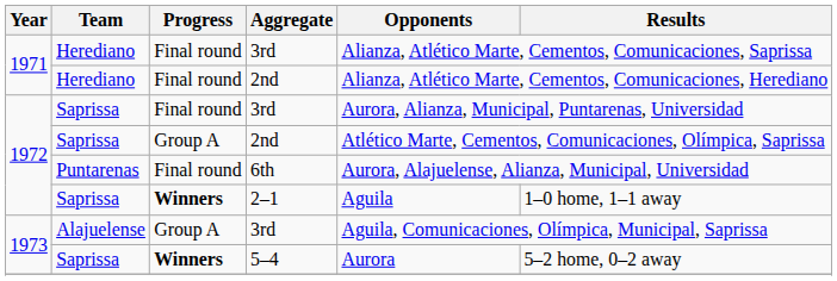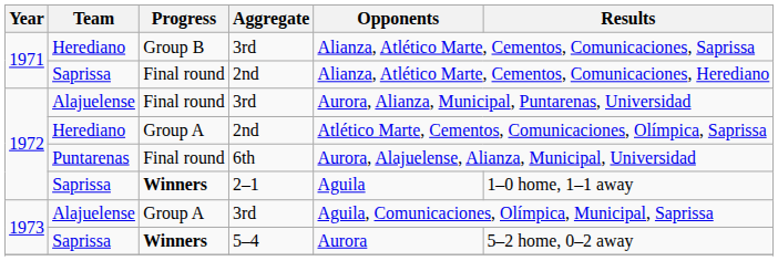 <table class="wikitable">
 <tr>
 </tr>
 <tr>
 <th>Year</th>
 <th>Team</th>
 <th>Progress</th>
 <th>Aggregate</th>
 <th>Opponents</th>
 <th>Results</th>
 </tr>
 <tr>
 <td rowspan="2"><a href='#'>1971</a></td>
 <td><a href='#'>Herediano</a></td>
-<td>Final round</td>
+<td>Group B</td>
 <td>3rd</td>
 <td colspan="2"> <a href='#'>Alianza</a>,  <a href='#'>Atlético Marte</a>,  <a href='#'>Cementos</a>,  <a href='#'>Comunicaciones</a>,  <a href='#'>Saprissa</a></td>
 </tr>
 <tr>
-<td><a href='#'>Herediano</a></td>
+<td><a href='#'>Saprissa</a></td>
 <td>Final round</td>
 <td>2nd</td>
 <td colspan="2"> <a href='#'>Alianza</a>,  <a href='#'>Atlético Marte</a>,  <a href='#'>Cementos</a>,  <a href='#'>Comunicaciones</a>,  <a href='#'>Herediano</a></td>
 </tr>
 <tr>
 <td rowspan="4"><a href='#'>1972</a></td>
-<td><a href='#'>Saprissa</a></td>
+<td><a href='#'>Alajuelense</a></td>
 <td>Final round</td>
 <td>3rd</td>
 <td colspan="2"> <a href='#'>Aurora</a>,  <a href='#'>Alianza</a>,  <a href='#'>Municipal</a>,  <a href='#'>Puntarenas</a>,  <a href='#'>Universidad</a></td>
 </tr>
 <tr>
-<td><a href='#'>Saprissa</a></td>
+<td><a href='#'>Herediano</a></td>
 <td>Group A</td>
 <td>2nd</td>
 <td colspan="2"> <a href='#'>Atlético Marte</a>,  <a href='#'>Cementos</a>,  <a href='#'>Comunicaciones</a>,  <a href='#'>Olímpica</a>,  <a href='#'>Saprissa</a></td>
 </tr>
 <tr>
 <td><a href='#'>Puntarenas</a></td>
 <td>Final round</td>
 <td>6th</td>
 <td colspan="2"> <a href='#'>Aurora</a>,  <a href='#'>Alajuelense</a>,  <a href='#'>Alianza</a>,  <a href='#'>Municipal</a>,  <a href='#'>Universidad</a></td>
 </tr>
 <tr>
 <td><a href='#'>Saprissa</a></td>
 <td><strong>Winners</strong></td>
 <td>2–1</td>
 <td> <a href='#'>Aguila</a></td>
 <td>1–0 home, 1–1 away</td>
 </tr>
 <tr>
 <td rowspan="2"><a href='#'>1973</a></td>
 <td><a href='#'>Alajuelense</a></td>
 <td>Group A</td>
 <td>3rd</td>
 <td colspan="2"> <a href='#'>Aguila</a>,  <a href='#'>Comunicaciones</a>,  <a href='#'>Olímpica</a>,  <a href='#'>Municipal</a>,  <a href='#'>Saprissa</a></td>
 </tr>
 <tr>
 <td><a href='#'>Saprissa</a></td>
 <td><strong>Winners</strong></td>
 <td>5–4</td>
 <td> <a href='#'>Aurora</a></td>
 <td>5–2 home, 0–2 away</td>
 </tr>
 <tr>
 </tr>
 <tr>
 </tr>
 </table>
